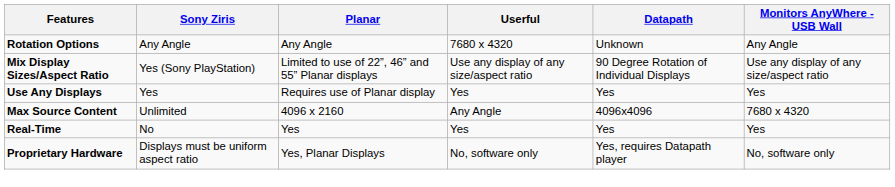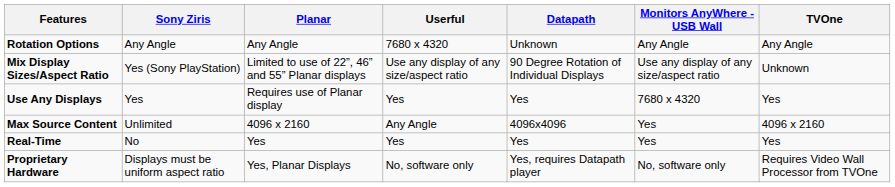 <table class="wikitable">
 <tr>
 <th>Features</th>
 <th><a href='#'>Sony Ziris</a></th>
 <th><a href='#'>Planar</a></th>
 <th>Userful</th>
 <th><a href='#'>Datapath</a></th>
 <th><a href='#'>Monitors AnyWhere - USB Wall</a></th>
+<th>TVOne </th>
 </tr>
 <tr>
 <td><strong>Rotation Options</strong></td>
 <td>Any Angle</td>
 <td>Any Angle</td>
 <td>7680 x 4320</td>
 <td>Unknown</td>
+<td>Any Angle</td>
 <td>Any Angle</td>
 </tr>
 <tr>
 <td><strong>Mix Display Sizes/Aspect Ratio</strong></td>
 <td>Yes (Sony PlayStation)</td>
 <td>Limited to use of 22”, 46” and 55” Planar displays</td>
 <td>Use any display of any size/aspect ratio</td>
 <td>90 Degree Rotation of Individual Displays</td>
 <td>Use any display of any size/aspect ratio</td>
+<td>Unknown</td>
 </tr>
 <tr>
 <td><strong>Use Any Displays</strong></td>
 <td>Yes</td>
 <td>Requires use of Planar display</td>
 <td>Yes</td>
 <td>Yes</td>
+<td>7680 x 4320</td>
 <td>Yes</td>
 </tr>
 <tr>
 <td><strong>Max Source Content</strong></td>
 <td>Unlimited</td>
 <td>4096 x 2160</td>
 <td>Any Angle</td>
 <td>4096x4096</td>
-<td>7680 x 4320</td>
+<td>Yes</td>
+<td>4096 x 2160</td>
 </tr>
 <tr>
 <td><strong>Real-Time</strong></td>
 <td>No</td>
+<td>Yes</td>
 <td>Yes</td>
 <td>Yes</td>
 <td>Yes</td>
 <td>Yes</td>
 </tr>
 <tr>
 <td><strong>Proprietary Hardware</strong></td>
 <td>Displays must be uniform aspect ratio</td>
 <td>Yes, Planar Displays</td>
 <td>No, software only</td>
 <td>Yes, requires Datapath player</td>
 <td>No, software only</td>
+<td>Requires Video Wall Processor from TVOne</td>
 </tr>
 </table>
